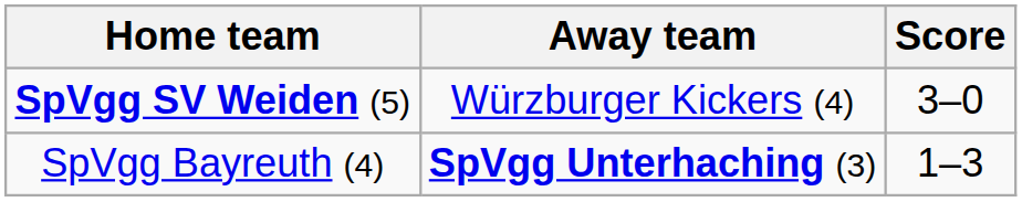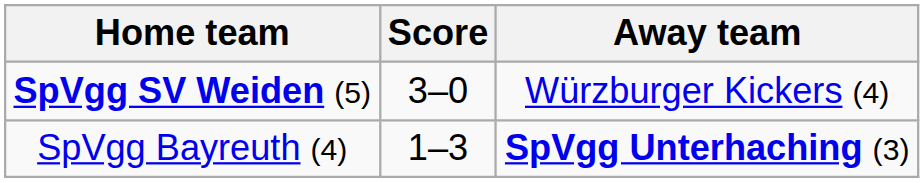 <table class="wikitable" style="text-align: center">
 <tr>
 <th>Home team</th>
+<th>Score</th>
 <th>Away team</th>
-<th>Score</th>
 </tr>
 <tr>
 <td><strong><a href='#'>SpVgg SV Weiden</a></strong> <small>(5)</small></td>
+<td>3–0</td>
 <td><a href='#'>Würzburger Kickers</a> <small>(4)</small></td>
-<td>3–0</td>
 </tr>
 <tr>
 <td><a href='#'>SpVgg Bayreuth</a> <small>(4)</small></td>
+<td>1–3</td>
 <td><strong><a href='#'>SpVgg Unterhaching</a></strong> <small>(3)</small></td>
-<td>1–3</td>
 </tr>
 </table>
